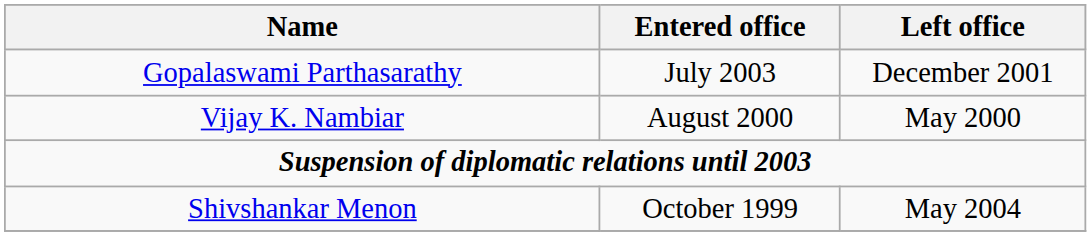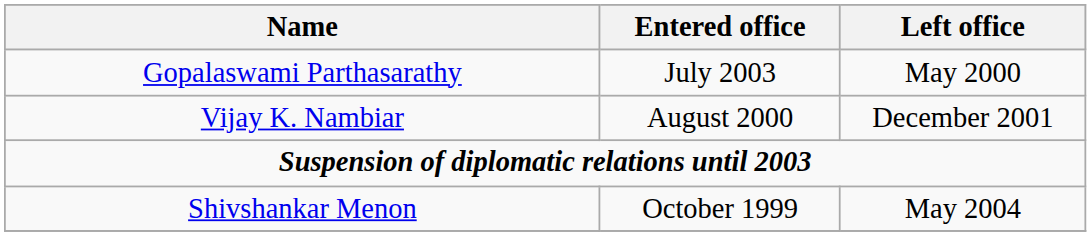 <table class="wikitable" style="text-align:center">
 <tr style="background:#cccccc">
 <th scope="col" style="width: 400px;">Name</th>
 <th scope="col" style="width: 150px;">Entered office</th>
 <th scope="col" style="width: 150px;">Left office</th>
 </tr>
 <tr>
 <td><a href='#'>Gopalaswami Parthasarathy</a></td>
 <td>July 2003</td>
-<td>December 2001</td>
+<td>May 2000</td>
 </tr>
 <tr>
 <td><a href='#'>Vijay K. Nambiar</a></td>
 <td>August 2000</td>
-<td>May 2000</td>
+<td>December 2001</td>
 </tr>
 <tr>
 <td colspan=3; align=center><strong><em>Suspension of diplomatic relations until 2003</em></strong></td>
 </tr>
 <tr>
 <td><a href='#'>Shivshankar Menon</a></td>
 <td>October 1999</td>
 <td>May 2004</td>
 </tr>
 <tr>
 </tr>
 </table>
